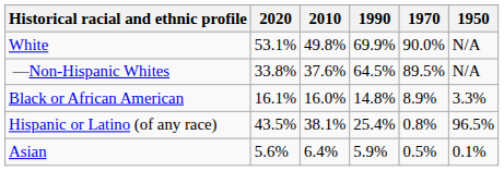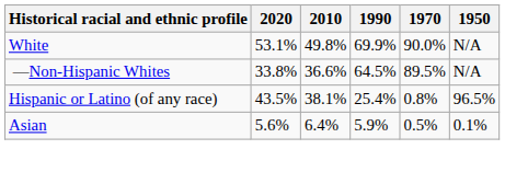 <table class="wikitable sortable mw-collapsible mw-collapsed collapsible" style="font-size: 90%;">
 <tr>
 <th>Historical racial and ethnic profile</th>
 <th>2020</th>
 <th>2010</th>
 <th>1990</th>
 <th>1970</th>
 <th>1950</th>
 </tr>
 <tr>
 <td><a href='#'>White</a></td>
 <td>53.1%</td>
 <td>49.8%</td>
 <td>69.9%</td>
 <td>90.0%</td>
 <td>N/A</td>
 </tr>
 <tr>
 <td> —<a href='#'>Non-Hispanic Whites</a></td>
 <td>33.8%</td>
-<td>37.6%</td>
+<td>36.6%</td>
 <td>64.5%</td>
 <td>89.5%</td>
 <td>N/A</td>
-</tr>
-<tr>
-<td><a href='#'>Black or African American</a></td>
-<td>16.1%</td>
-<td>16.0%</td>
-<td>14.8%</td>
-<td>8.9%</td>
-<td>3.3%</td>
 </tr>
 <tr>
 <td><a href='#'>Hispanic or Latino</a> (of any race)</td>
 <td>43.5%</td>
 <td>38.1%</td>
 <td>25.4%</td>
 <td>0.8%</td>
 <td>96.5%</td>
 </tr>
 <tr>
 <td><a href='#'>Asian</a></td>
 <td>5.6%</td>
 <td>6.4%</td>
 <td>5.9%</td>
 <td>0.5%</td>
 <td>0.1%</td>
 </tr>
 </table>
